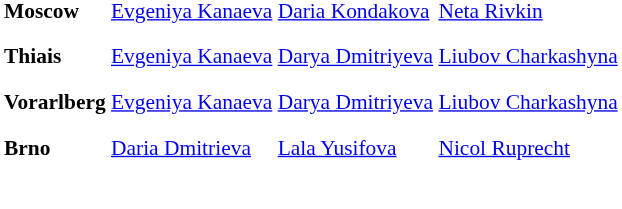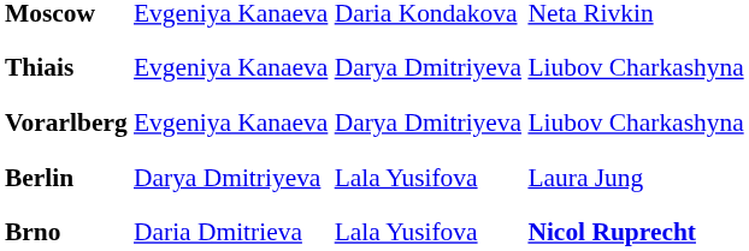 <table>
 <tr>
 <th scope=row style="text-align:left">Moscow</th>
 <td style="height:30px;"> <a href='#'>Evgeniya Kanaeva</a></td>
 <td style="height:30px;"> <a href='#'>Daria Kondakova</a></td>
 <td style="height:30px;"> <a href='#'>Neta Rivkin</a></td>
 </tr>
 <tr>
 <th scope=row style="text-align:left">Thiais</th>
 <td style="height:30px;"> <a href='#'>Evgeniya Kanaeva</a></td>
 <td style="height:30px;"> <a href='#'>Darya Dmitriyeva</a></td>
 <td style="height:30px;"> <a href='#'>Liubov Charkashyna</a></td>
 </tr>
 <tr>
 <th scope=row style="text-align:left">Vorarlberg</th>
 <td style="height:30px;"> <a href='#'>Evgeniya Kanaeva</a></td>
 <td style="height:30px;"> <a href='#'>Darya Dmitriyeva</a></td>
 <td style="height:30px;"> <a href='#'>Liubov Charkashyna</a></td>
 </tr>
 <tr>
+<th scope=row style="text-align:left">Berlin</th>
+<td style="height:30px;"> <a href='#'>Darya Dmitriyeva</a></td>
+<td style="height:30px;"> <a href='#'>Lala Yusifova</a></td>
+<td style="height:30px;"> <a href='#'>Laura Jung</a></td>
+</tr>
+<tr>
 <th scope=row style="text-align:left">Brno</th>
 <td style="height:30px;"> <a href='#'>Daria Dmitrieva</a></td>
 <td style="height:30px;"> <a href='#'>Lala Yusifova</a></td>
-<td style="height:30px;"> <a href='#'>Nicol Ruprecht</a></td>
+<td style="height:30px;"><strong> <a href='#'>Nicol Ruprecht</a></strong></td>
 </tr>
 <tr>
 </tr>
 </table>
